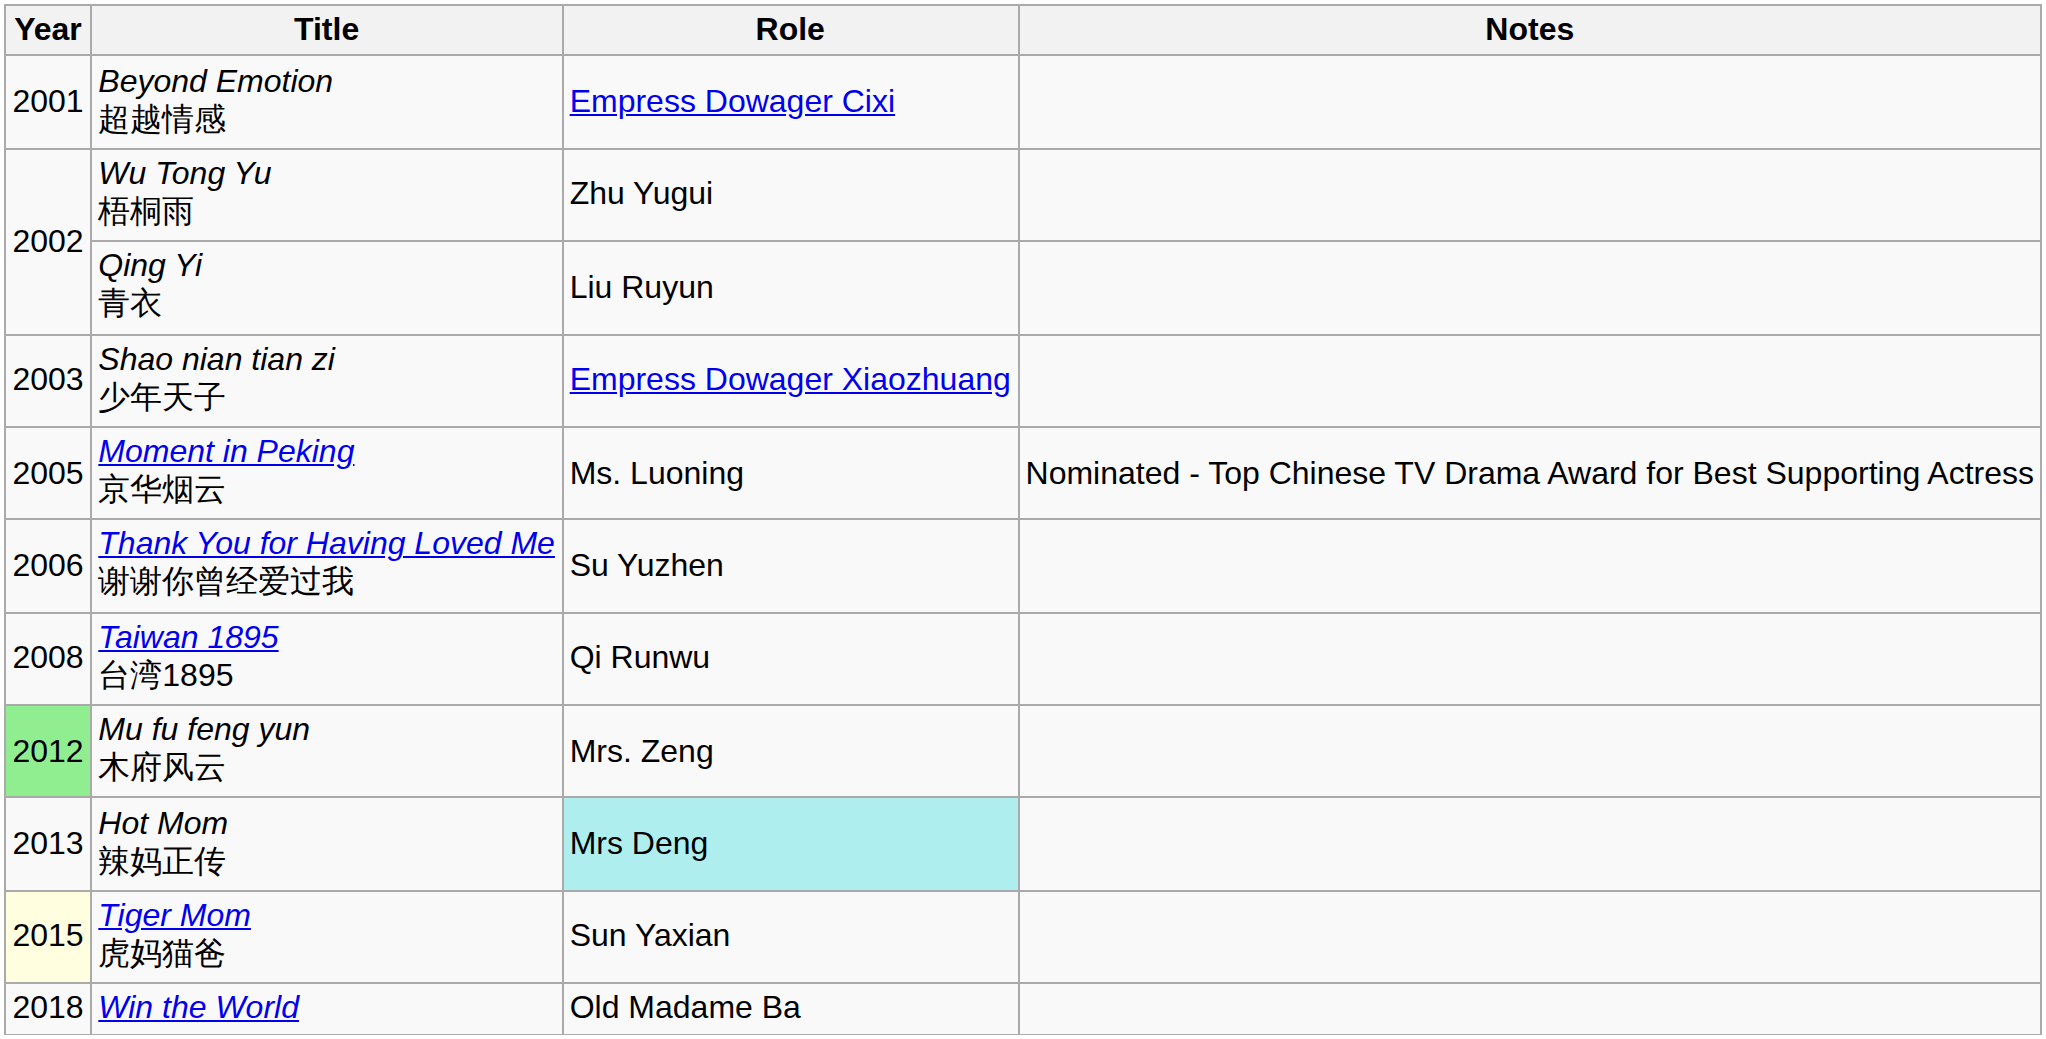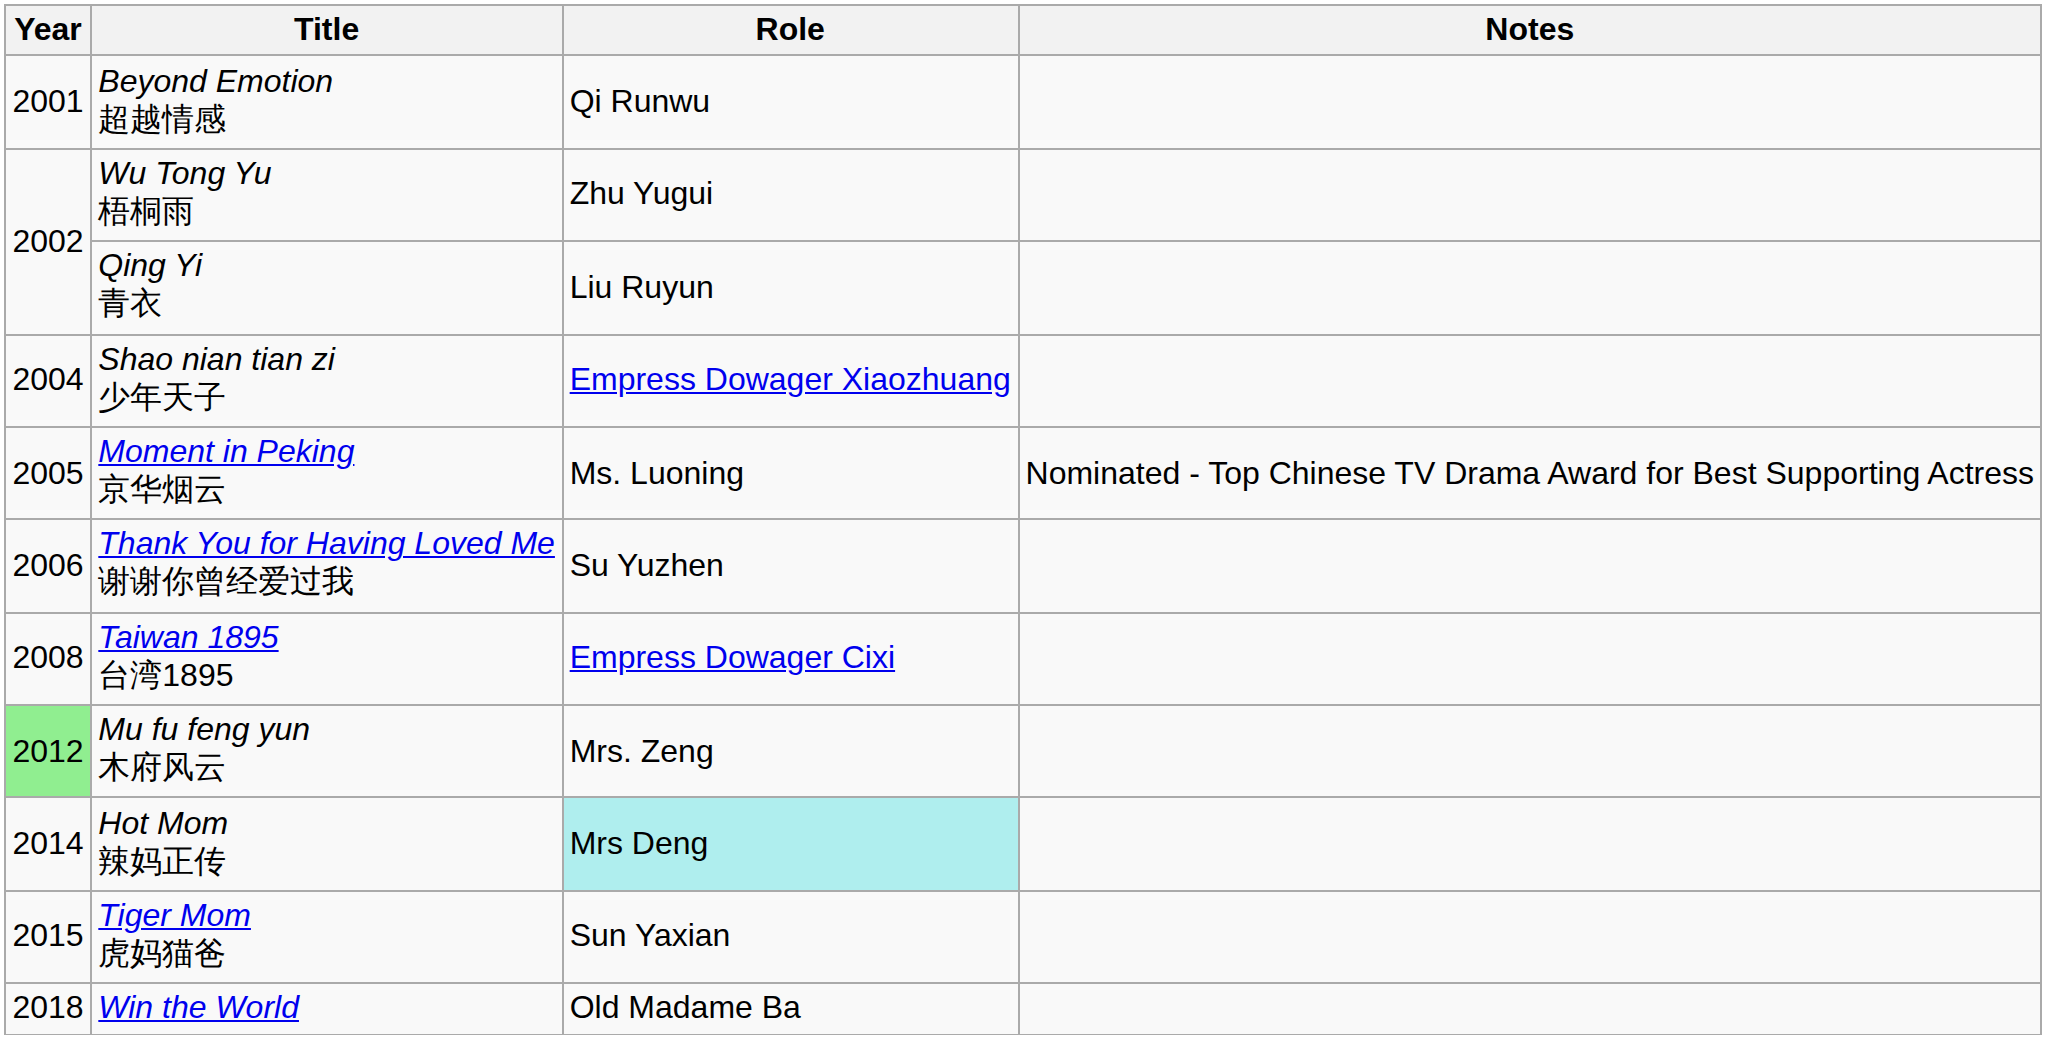 <table class="wikitable sortable">
 <tr>
 <th>Year</th>
 <th>Title</th>
 <th>Role</th>
 <th class="unsortable">Notes</th>
 </tr>
 <tr>
 <td>2001</td>
 <td><em>Beyond Emotion</em><br>超越情感</td>
-<td><a href='#'>Empress Dowager Cixi</a></td>
+<td>Qi Runwu</td>
 <td></td>
 </tr>
 <tr>
 <td rowspan=2>2002</td>
 <td><em>Wu Tong Yu</em><br>梧桐雨</td>
 <td>Zhu Yugui</td>
 <td></td>
 </tr>
 <tr>
 <td><em>Qing Yi</em><br>青衣</td>
 <td>Liu Ruyun</td>
 <td></td>
 </tr>
 <tr>
-<td>2003</td>
+<td>2004</td>
 <td><em>Shao nian  tian zi</em><br>少年天子</td>
 <td><a href='#'>Empress Dowager Xiaozhuang</a></td>
 <td></td>
 </tr>
 <tr>
 <td>2005</td>
 <td><em><a href='#'>Moment in Peking</a></em><br>京华烟云</td>
 <td>Ms. Luoning</td>
 <td>Nominated - Top Chinese TV Drama Award for Best Supporting Actress</td>
 </tr>
 <tr>
 <td>2006</td>
 <td><em><a href='#'>Thank You for Having Loved Me</a></em><br>谢谢你曾经爱过我</td>
 <td>Su Yuzhen</td>
 <td></td>
 </tr>
 <tr>
 <td>2008</td>
 <td><em><a href='#'>Taiwan 1895</a></em><br>台湾1895</td>
-<td>Qi Runwu</td>
+<td><a href='#'>Empress Dowager Cixi</a></td>
 <td></td>
 </tr>
 <tr>
 <td style="background: lightgreen;">2012</td>
 <td><em>Mu fu feng yun</em><br>木府风云</td>
 <td>Mrs. Zeng</td>
 <td></td>
 </tr>
 <tr>
-<td>2013</td>
+<td>2014</td>
 <td><em>Hot Mom</em><br>辣妈正传</td>
 <td style="background: paleturquoise;">Mrs Deng</td>
 <td></td>
 </tr>
 <tr>
-<td style="background: lightyellow;">2015</td>
+<td>2015</td>
 <td><em><a href='#'>Tiger Mom</a></em><br>虎妈猫爸</td>
 <td>Sun Yaxian</td>
 <td></td>
 </tr>
 <tr>
 <td>2018</td>
 <td><em><a href='#'>Win the World</a></em></td>
 <td>Old Madame Ba</td>
 <td></td>
 </tr>
 </table>
